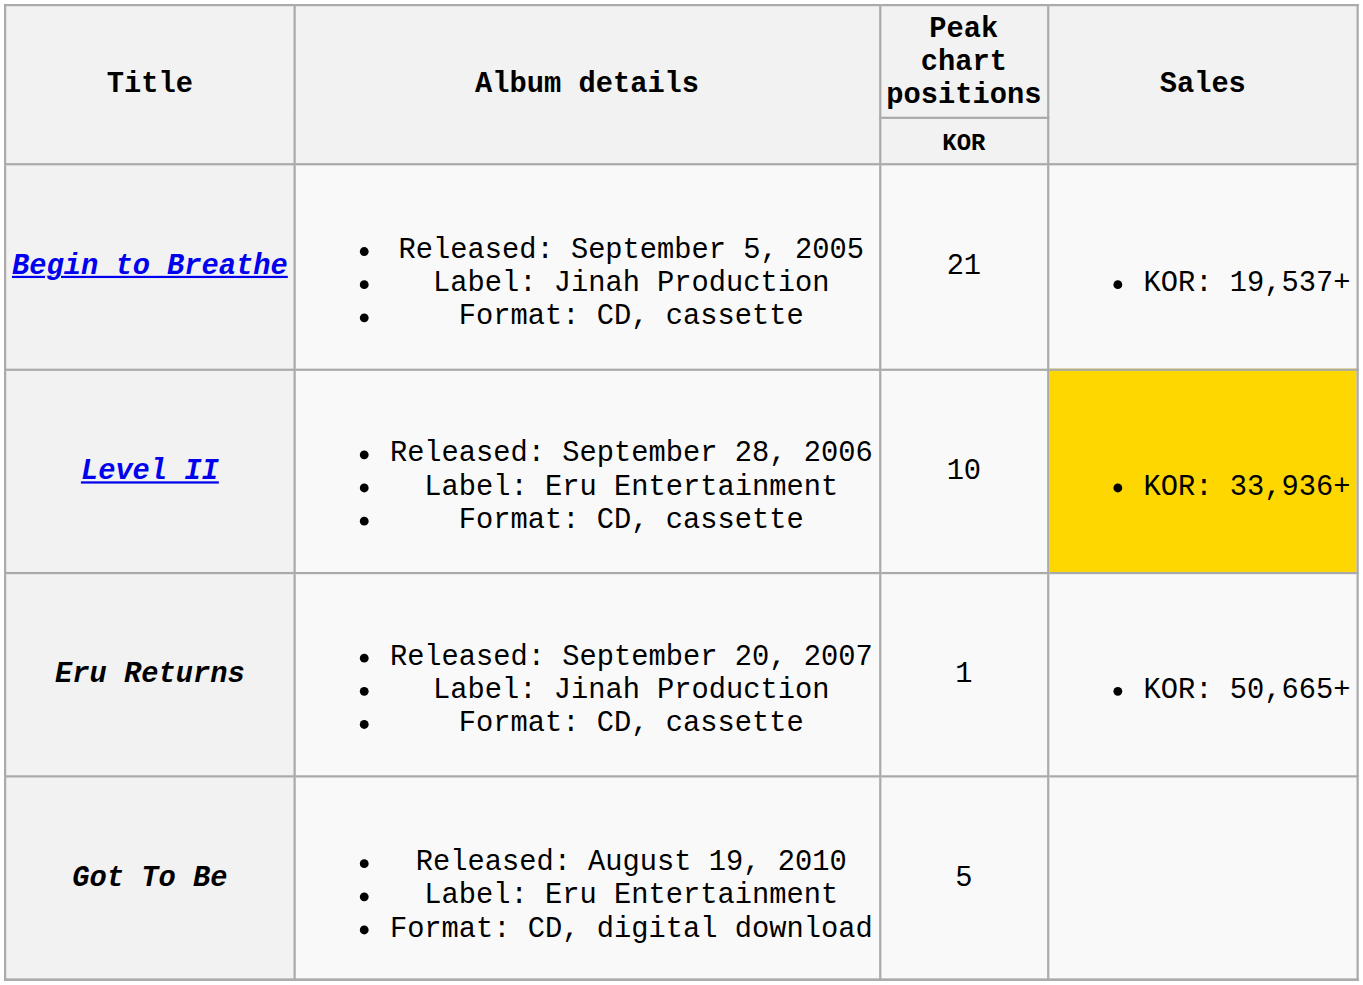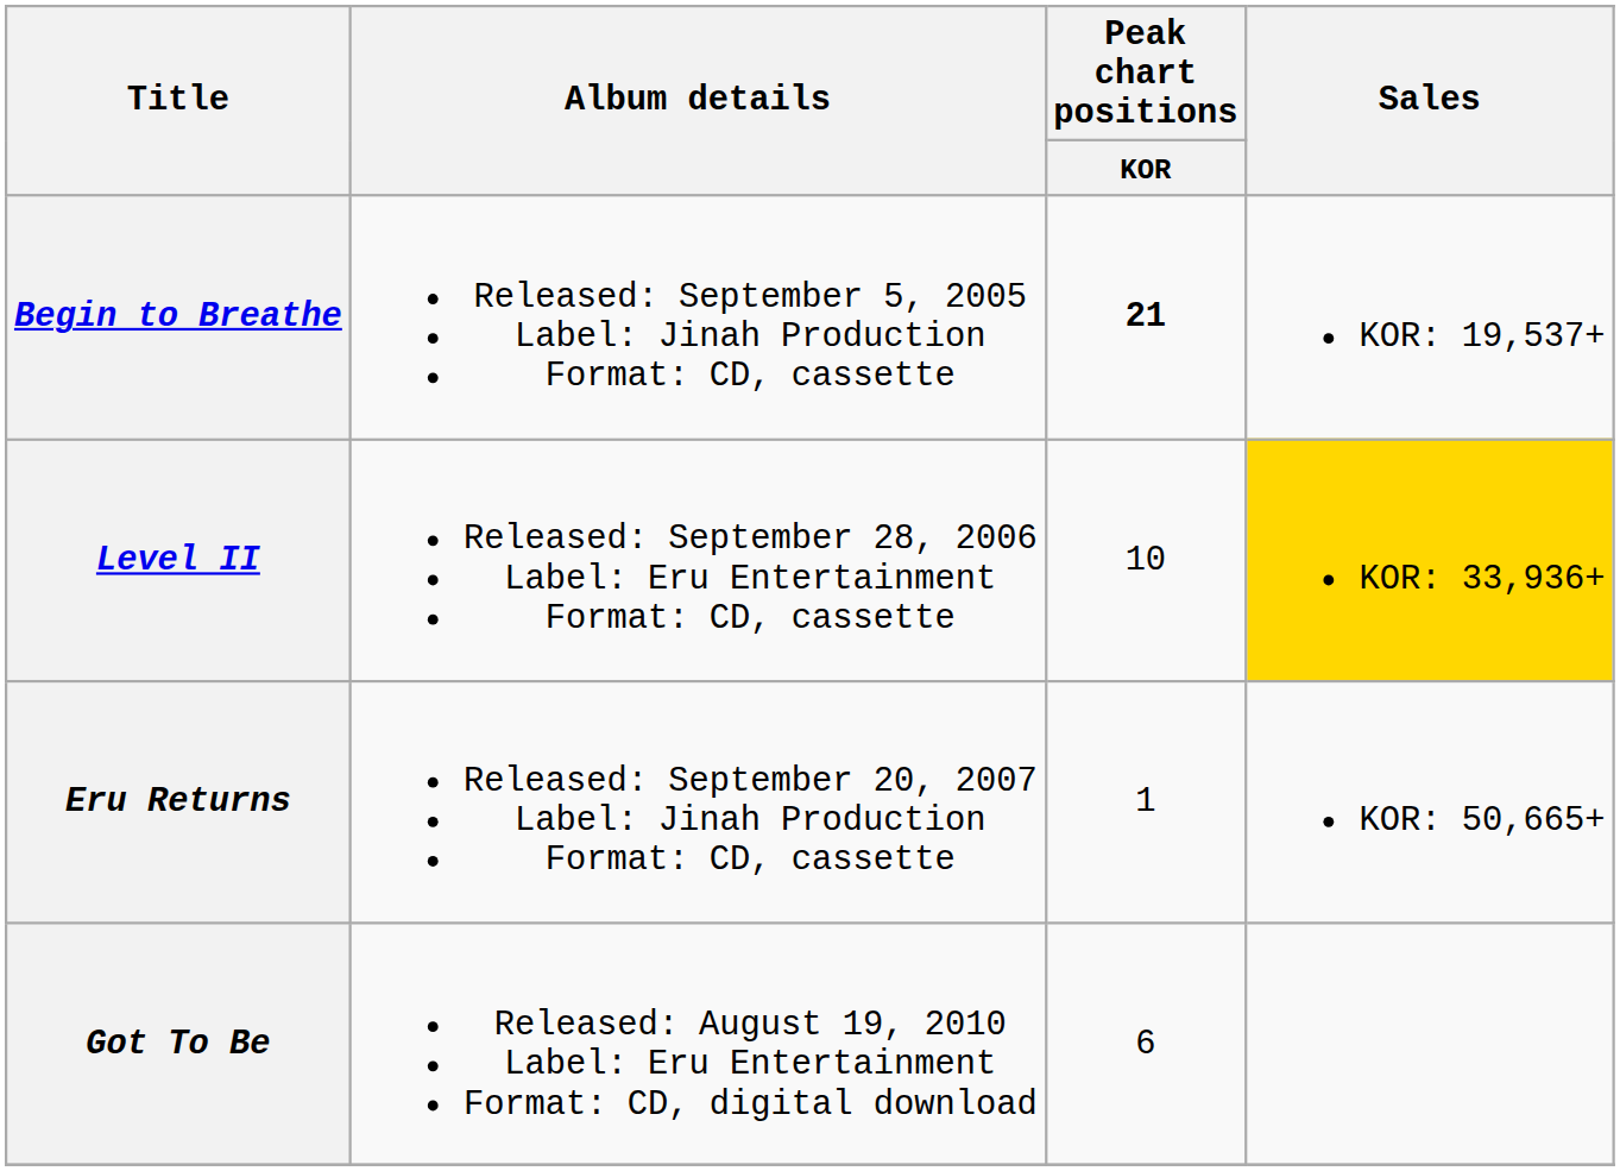 <table class="wikitable plainrowheaders" style="text-align:center;">
 <tr>
 <th scope="col" rowspan="2">Title</th>
 <th scope="col" rowspan="2">Album details</th>
 <th scope="col" colspan="1" style="width:5em;">Peak chart positions</th>
 <th scope="col" rowspan="2">Sales</th>
 </tr>
 <tr>
 <th><small>KOR</small><br></th>
 </tr>
 <tr>
 <th scope="row"><em><a href='#'>Begin to Breathe</a></em></th>
 <td><br><ul><li>Released: September 5, 2005</li><li>Label: Jinah Production</li><li>Format: CD, cassette</li></ul></td>
-<td>21</td>
+<td><strong>21</strong></td>
 <td><br><ul><li>KOR: 19,537+</li></ul></td>
 </tr>
 <tr>
 <th scope="row"><em><a href='#'>Level II</a></em></th>
 <td><br><ul><li>Released: September 28, 2006</li><li>Label: Eru Entertainment</li><li>Format: CD, cassette</li></ul></td>
 <td>10</td>
 <td style="background: gold;"><br><ul><li>KOR: 33,936+</li></ul></td>
 </tr>
 <tr>
 <th scope="row"><em>Eru Returns</em></th>
 <td><br><ul><li>Released: September 20, 2007</li><li>Label: Jinah Production</li><li>Format: CD, cassette</li></ul></td>
 <td>1</td>
 <td><br><ul><li>KOR: 50,665+</li></ul></td>
 </tr>
 <tr>
 <th scope="row"><em>Got To Be</em></th>
 <td><br><ul><li>Released: August 19, 2010</li><li>Label: Eru Entertainment</li><li>Format: CD, digital download</li></ul></td>
-<td>5</td>
+<td>6</td>
 <td></td>
 </tr>
 <tr>
 </tr>
 </table>
